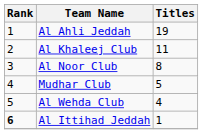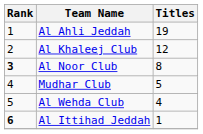 <table class="wikitable">
 <tr>
 <th>Rank</th>
 <th>Team Name</th>
 <th>Titles</th>
 </tr>
 <tr>
 <td>1</td>
 <td><a href='#'>Al Ahli Jeddah</a></td>
 <td>19</td>
 </tr>
 <tr>
 <td>2</td>
 <td><a href='#'>Al Khaleej Club</a></td>
-<td>11</td>
+<td>12</td>
 </tr>
 <tr>
-<td>3</td>
+<td><strong>3</strong></td>
 <td><a href='#'>Al Noor Club</a></td>
 <td>8</td>
 </tr>
 <tr>
 <td>4</td>
 <td><a href='#'>Mudhar Club</a></td>
 <td>5</td>
 </tr>
 <tr>
 <td>5</td>
 <td><a href='#'>Al Wehda Club</a></td>
 <td>4</td>
 </tr>
 <tr>
 <td><strong>6</strong></td>
 <td><a href='#'>Al Ittihad Jeddah</a></td>
 <td>1</td>
 </tr>
 <tr>
 </tr>
 </table>
